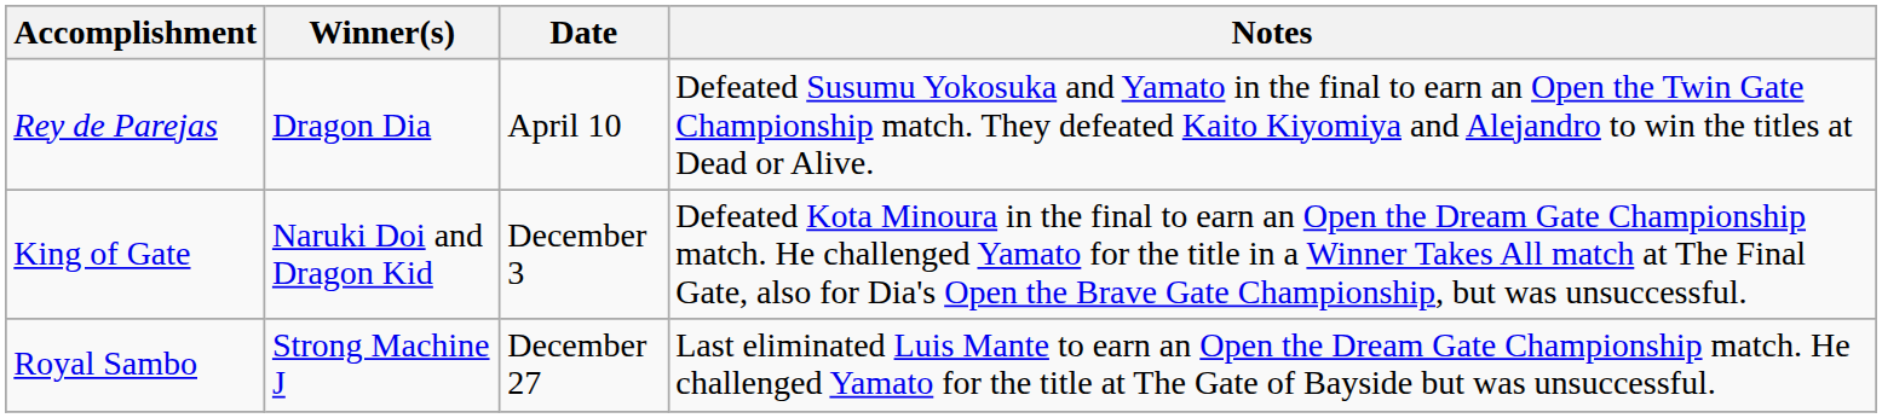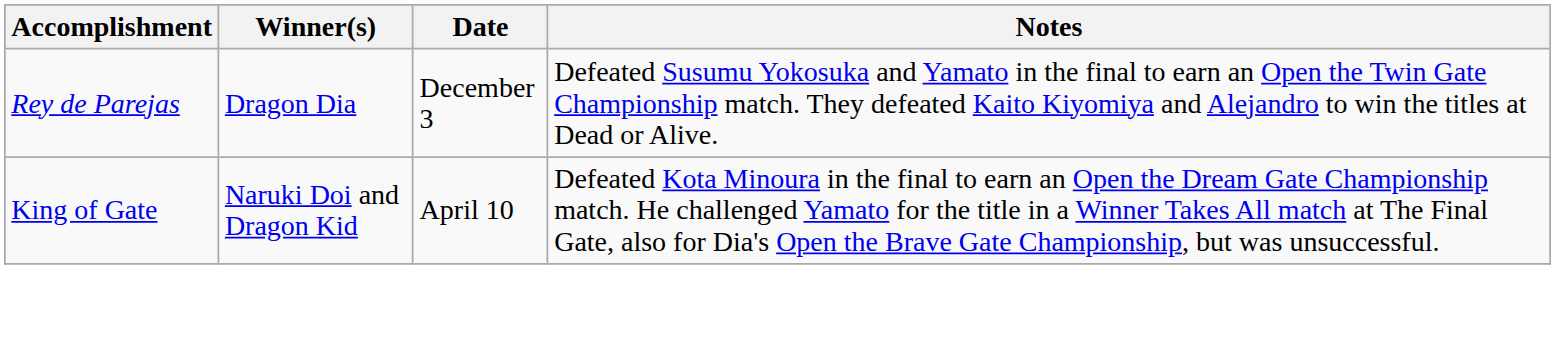 <table class="wikitable" style="width:100%;">
 <tr>
 <th>Accomplishment</th>
 <th>Winner(s)</th>
 <th>Date</th>
 <th>Notes</th>
 </tr>
 <tr>
 <td><em><a href='#'>Rey de Parejas</a></em></td>
 <td><a href='#'>Dragon Dia</a></td>
-<td>April 10</td>
+<td>December 3</td>
 <td>Defeated <a href='#'>Susumu Yokosuka</a> and <a href='#'>Yamato</a> in the final to earn an <a href='#'>Open the Twin Gate Championship</a> match. They defeated <a href='#'>Kaito Kiyomiya</a> and <a href='#'>Alejandro</a> to win the titles at Dead or Alive.</td>
 </tr>
 <tr>
 <td><a href='#'>King of Gate</a></td>
 <td><a href='#'>Naruki Doi</a> and <a href='#'>Dragon Kid</a></td>
-<td>December 3</td>
+<td>April 10</td>
 <td>Defeated <a href='#'>Kota Minoura</a> in the final to earn an <a href='#'>Open the Dream Gate Championship</a> match. He challenged <a href='#'>Yamato</a> for the title in a <a href='#'>Winner Takes All match</a> at The Final Gate, also for Dia's <a href='#'>Open the Brave Gate Championship</a>, but was unsuccessful.</td>
 </tr>
-<tr>
-<td><a href='#'>Royal Sambo</a></td>
-<td><a href='#'>Strong Machine J</a></td>
-<td>December 27</td>
-<td>Last eliminated <a href='#'>Luis Mante</a> to earn an <a href='#'>Open the Dream Gate Championship</a> match. He challenged <a href='#'>Yamato</a> for the title at The Gate of Bayside but was unsuccessful.</td>
-</tr>
 </table>
